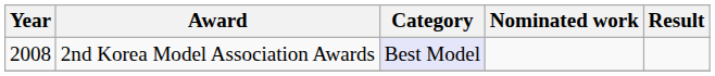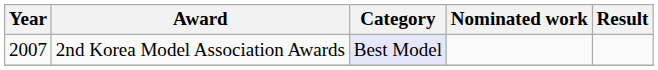 <table class="wikitable sortable">
 <tr>
 <th>Year</th>
 <th>Award</th>
 <th>Category</th>
 <th>Nominated work</th>
 <th>Result</th>
 </tr>
 <tr>
-<td>2008</td>
+<td>2007</td>
 <td>2nd Korea Model Association Awards</td>
 <td style="background: lavender;">Best Model</td>
 <td></td>
 <td></td>
 </tr>
 <tr>
 </tr>
 </table>
